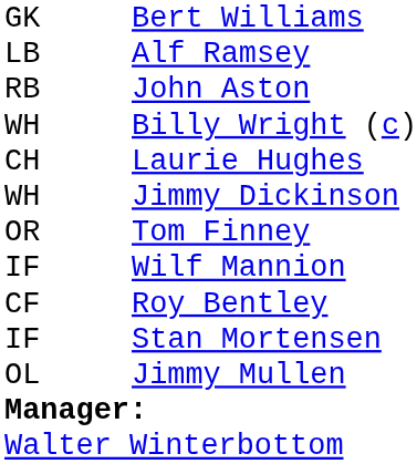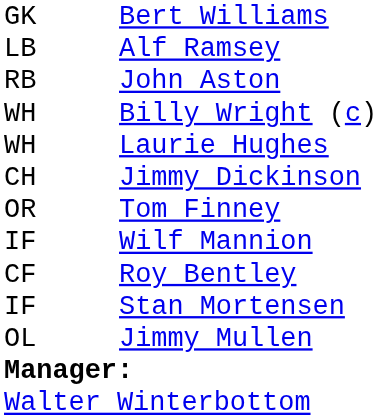 <table style="font-size: 90%" cellspacing="0" cellpadding="0" align="center">
 <tr>
 <td colspan="4"></td>
 </tr>
 <tr>
 <th width="25"></th>
 <th width="25"></th>
 </tr>
 <tr>
 <td>GK</td>
 <td></td>
 <td><a href='#'>Bert Williams</a></td>
 </tr>
 <tr>
 <td>LB</td>
 <td></td>
 <td><a href='#'>Alf Ramsey</a></td>
 </tr>
 <tr>
 <td>RB</td>
 <td></td>
 <td><a href='#'>John Aston</a></td>
 </tr>
 <tr>
 <td>WH</td>
 <td></td>
 <td><a href='#'>Billy Wright</a> (<a href='#'>c</a>)</td>
 </tr>
 <tr>
-<td>CH</td>
+<td>WH</td>
 <td></td>
 <td><a href='#'>Laurie Hughes</a></td>
 </tr>
 <tr>
-<td>WH</td>
+<td>CH</td>
 <td></td>
 <td><a href='#'>Jimmy Dickinson</a></td>
 </tr>
 <tr>
 <td>OR</td>
 <td></td>
 <td><a href='#'>Tom Finney</a></td>
 </tr>
 <tr>
 <td>IF</td>
 <td></td>
 <td><a href='#'>Wilf Mannion</a></td>
 </tr>
 <tr>
 <td>CF</td>
 <td></td>
 <td><a href='#'>Roy Bentley</a></td>
 </tr>
 <tr>
 <td>IF</td>
 <td></td>
 <td><a href='#'>Stan Mortensen</a></td>
 </tr>
 <tr>
 <td>OL</td>
 <td></td>
 <td><a href='#'>Jimmy Mullen</a></td>
 </tr>
 <tr>
 <td colspan=4><strong>Manager:</strong></td>
 </tr>
 <tr>
 <td colspan="4"><a href='#'>Walter Winterbottom</a></td>
 </tr>
 </table>
